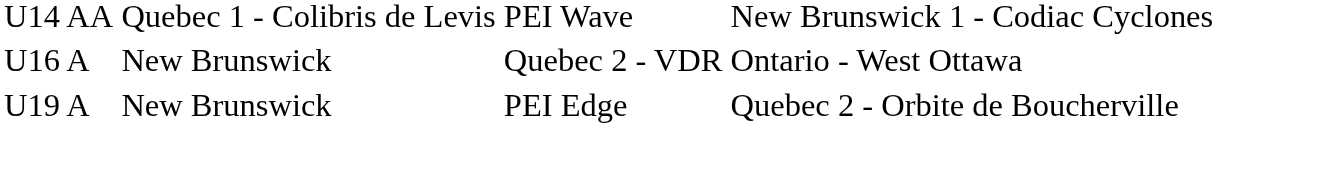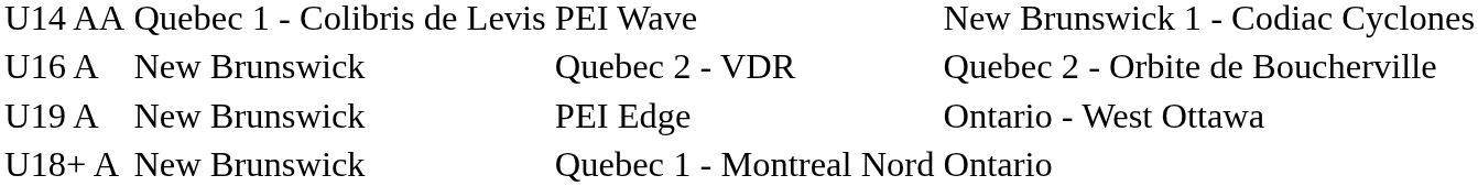 <table>
 <tr>
 <td>U14 AA</td>
 <td> Quebec 1 - Colibris de Levis</td>
 <td> PEI Wave</td>
 <td> New Brunswick 1 - Codiac Cyclones</td>
 </tr>
 <tr>
 <td>U16 A</td>
 <td> New Brunswick</td>
 <td> Quebec 2 - VDR</td>
-<td> Ontario - West Ottawa</td>
+<td> Quebec 2 - Orbite de Boucherville</td>
 </tr>
 <tr>
 <td>U19 A</td>
 <td> New Brunswick</td>
 <td> PEI Edge</td>
-<td> Quebec 2 - Orbite de Boucherville</td>
+<td> Ontario - West Ottawa</td>
+</tr>
+<tr>
+<td>U18+ A</td>
+<td> New Brunswick</td>
+<td> Quebec 1 - Montreal Nord</td>
+<td> Ontario</td>
 </tr>
 </table>
